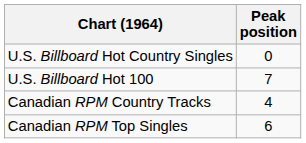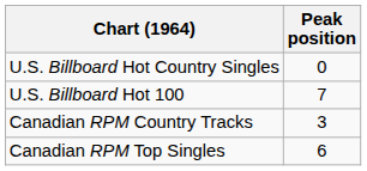 <table class="wikitable sortable">
 <tr>
 <th align="left">Chart (1964)</th>
 <th align="center">Peak<br>position</th>
 </tr>
 <tr>
 <td align="left">U.S. <em>Billboard</em> Hot Country Singles</td>
 <td align="center">0</td>
 </tr>
 <tr>
 <td align="left">U.S. <em>Billboard</em> Hot 100</td>
 <td align="center">7</td>
 </tr>
 <tr>
 <td align="left">Canadian <em>RPM</em> Country Tracks</td>
-<td align="center">4</td>
+<td align="center">3</td>
 </tr>
 <tr>
 <td align="left">Canadian <em>RPM</em> Top Singles</td>
 <td align="center">6</td>
 </tr>
 </table>
